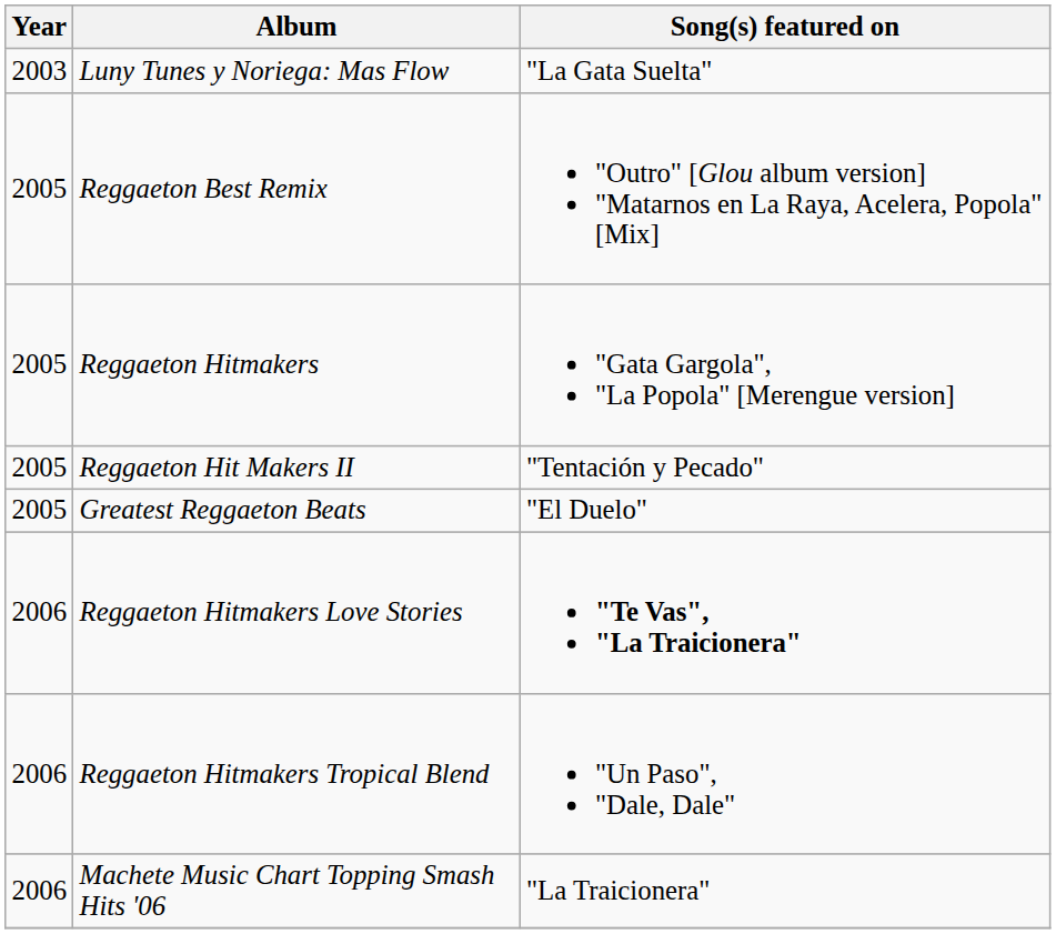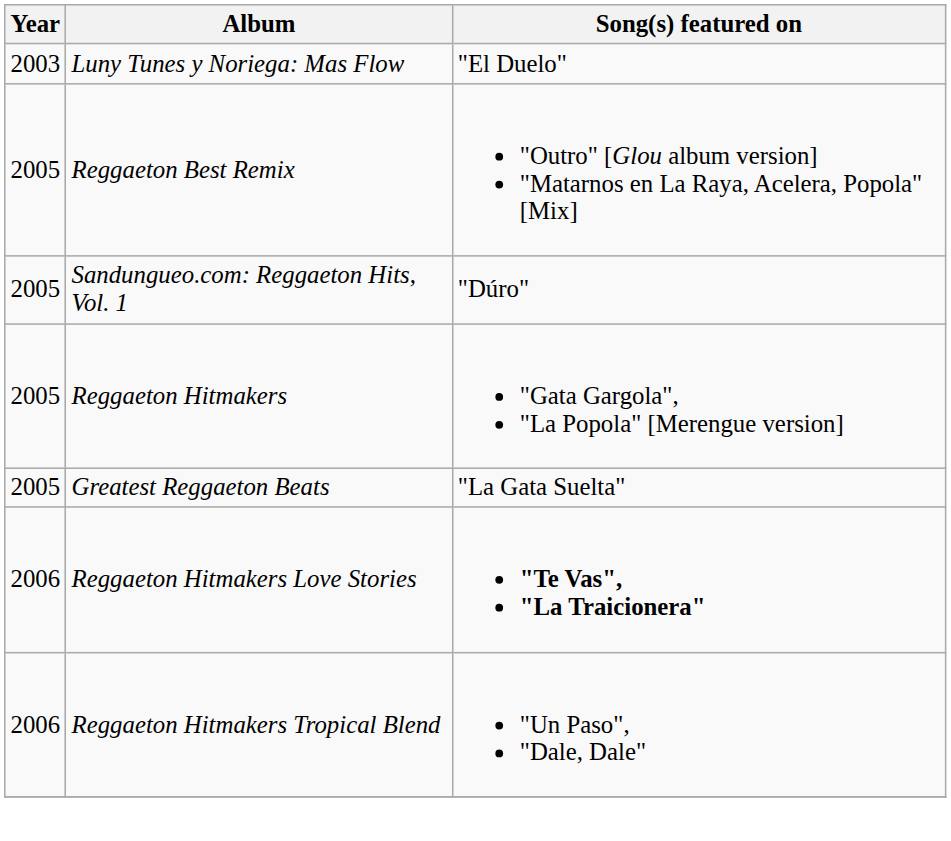 <table class="wikitable">
 <tr>
 <th>Year</th>
 <th>Album</th>
 <th>Song(s) featured on</th>
 </tr>
 <tr>
 <td>2003</td>
 <td><em>Luny Tunes y Noriega: Mas Flow</em></td>
-<td>"La Gata Suelta"</td>
+<td>"El Duelo"</td>
 </tr>
 <tr>
 <td>2005</td>
 <td><em>Reggaeton Best Remix</em></td>
 <td><br><ul><li>"Outro" [<em>Glou</em> album version]</li><li>"Matarnos en La Raya, Acelera, Popola" [Mix]</li></ul></td>
 </tr>
 <tr>
 <td>2005</td>
+<td><em>Sandungueo.com: Reggaeton Hits, Vol. 1</em></td>
+<td>"Dúro"</td>
+</tr>
+<tr>
+<td>2005</td>
 <td><em>Reggaeton Hitmakers</em></td>
 <td><br><ul><li>"Gata Gargola",</li><li>"La Popola" [Merengue version]</li></ul></td>
 </tr>
 <tr>
 <td>2005</td>
-<td><em>Reggaeton Hit Makers II</em></td>
-<td>"Tentación y Pecado"</td>
-</tr>
-<tr>
-<td>2005</td>
 <td><em>Greatest Reggaeton Beats</em></td>
-<td>"El Duelo"</td>
+<td>"La Gata Suelta"</td>
 </tr>
 <tr>
 <td>2006</td>
 <td><em>Reggaeton Hitmakers Love Stories</em></td>
 <td><strong><br><ul><li>"Te Vas",</li><li>"La Traicionera"</li></ul></strong></td>
 </tr>
 <tr>
 <td>2006</td>
 <td><em>Reggaeton Hitmakers Tropical Blend</em></td>
 <td><br><ul><li>"Un Paso",</li><li>"Dale, Dale"</li></ul></td>
 </tr>
 <tr>
-<td>2006</td>
-<td><em>Machete Music Chart Topping Smash Hits '06</em></td>
-<td>"La Traicionera"</td>
-</tr>
-<tr>
 </tr>
 </table>
